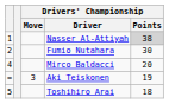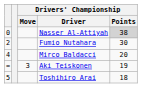 <table class="wikitable" style="font-size:85%;">
 <tr>
 <th rowspan="2"></th>
 <th rowspan="7" style="width:5px;"></th>
 <th colspan="3">Drivers' Championship</th>
 </tr>
 <tr>
 <th>Move</th>
 <th>Driver</th>
 <th>Points</th>
 </tr>
 <tr>
-<td align="center">1</td>
+<td align="center">0</td>
 <td align="center"></td>
 <td> <a href='#'>Nasser Al-Attiyah</a></td>
 <td align="center" style="background: lightgrey;">38</td>
 </tr>
 <tr>
 <td align="center">2</td>
 <td align="center"></td>
 <td> <a href='#'>Fumio Nutahara</a></td>
 <td align="center">30</td>
 </tr>
 <tr>
 <td align="center">4</td>
 <td align="center"></td>
 <td> <a href='#'>Mirco Baldacci</a></td>
 <td align="center">20</td>
 </tr>
 <tr>
 <td align="center">=</td>
 <td align="center"> 3</td>
 <td> <a href='#'>Aki Teiskonen</a></td>
 <td align="center">19</td>
 </tr>
 <tr>
 <td align="center">5</td>
 <td align="center"></td>
 <td> <a href='#'>Toshihiro Arai</a></td>
 <td align="center">18</td>
 </tr>
 </table>
